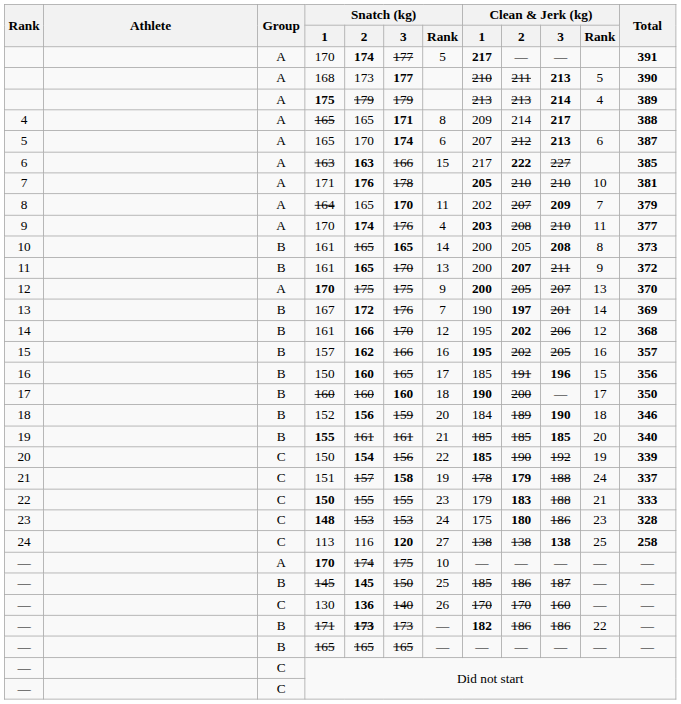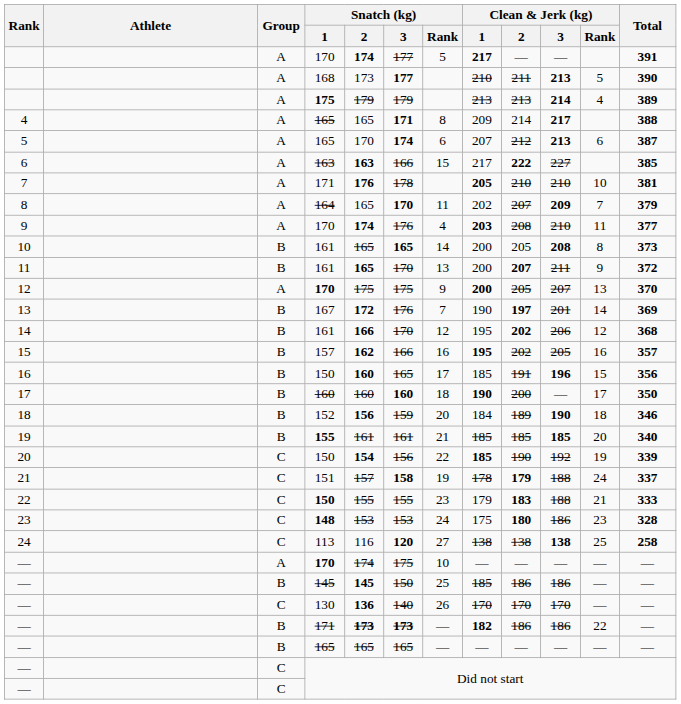 <table class = "wikitable" style="text-align:center;">
 <tr>
 <th rowspan=2 width=40>Rank</th>
 <th rowspan=2 width=250>Athlete</th>
 <th rowspan=2 width=50>Group</th>
 <th colspan=4>Snatch (kg)</th>
 <th colspan=4>Clean & Jerk (kg)</th>
 <th rowspan=2 width=60>Total</th>
 </tr>
 <tr>
 <th width=40>1</th>
 <th width=40>2</th>
 <th width=40>3</th>
 <th width=40>Rank</th>
 <th width=40>1</th>
 <th width=40>2</th>
 <th width=40>3</th>
 <th width=40>Rank</th>
 </tr>
 <tr>
 <td></td>
 <td align=left></td>
 <td>A</td>
 <td>170</td>
 <td><strong>174</strong></td>
 <td><s>177</s></td>
 <td>5</td>
 <td><strong>217</strong></td>
 <td>—</td>
 <td>—</td>
 <td></td>
 <td><strong>391</strong></td>
 </tr>
 <tr>
 <td></td>
 <td align=left></td>
 <td>A</td>
 <td>168</td>
 <td>173</td>
 <td><strong>177</strong></td>
 <td></td>
 <td><s>210</s></td>
 <td><s>211</s></td>
 <td><strong>213</strong></td>
 <td>5</td>
 <td><strong>390</strong></td>
 </tr>
 <tr>
 <td></td>
 <td align=left></td>
 <td>A</td>
 <td><strong>175</strong></td>
 <td><s>179</s></td>
 <td><s>179</s></td>
 <td></td>
 <td><s>213</s></td>
 <td><s>213</s></td>
 <td><strong>214</strong></td>
 <td>4</td>
 <td><strong>389</strong></td>
 </tr>
 <tr>
 <td>4</td>
 <td align=left></td>
 <td>A</td>
 <td><s>165</s></td>
 <td>165</td>
 <td><strong>171</strong></td>
 <td>8</td>
 <td>209</td>
 <td>214</td>
 <td><strong>217</strong></td>
 <td></td>
 <td><strong>388</strong></td>
 </tr>
 <tr>
 <td>5</td>
 <td align=left></td>
 <td>A</td>
 <td>165</td>
 <td>170</td>
 <td><strong>174</strong></td>
 <td>6</td>
 <td>207</td>
 <td><s>212</s></td>
 <td><strong>213</strong></td>
 <td>6</td>
 <td><strong>387</strong></td>
 </tr>
 <tr>
 <td>6</td>
 <td align=left></td>
 <td>A</td>
 <td><s>163</s></td>
 <td><strong>163</strong></td>
 <td><s>166</s></td>
 <td>15</td>
 <td>217</td>
 <td><strong>222</strong></td>
 <td><s>227</s></td>
 <td></td>
 <td><strong>385</strong></td>
 </tr>
 <tr>
 <td>7</td>
 <td align=left></td>
 <td>A</td>
 <td>171</td>
 <td><strong>176</strong></td>
 <td><s>178</s></td>
 <td></td>
 <td><strong>205</strong></td>
 <td><s>210</s></td>
 <td><s>210</s></td>
 <td>10</td>
 <td><strong>381</strong></td>
 </tr>
 <tr>
 <td>8</td>
 <td align=left></td>
 <td>A</td>
 <td><s>164</s></td>
 <td>165</td>
 <td><strong>170</strong></td>
 <td>11</td>
 <td>202</td>
 <td><s>207</s></td>
 <td><strong>209</strong></td>
 <td>7</td>
 <td><strong>379</strong></td>
 </tr>
 <tr>
 <td>9</td>
 <td align=left></td>
 <td>A</td>
 <td>170</td>
 <td><strong>174</strong></td>
 <td><s>176</s></td>
 <td>4</td>
 <td><strong>203</strong></td>
 <td><s>208</s></td>
 <td><s>210</s></td>
 <td>11</td>
 <td><strong>377</strong></td>
 </tr>
 <tr>
 <td>10</td>
 <td align=left></td>
 <td>B</td>
 <td>161</td>
 <td><s>165</s></td>
 <td><strong>165</strong></td>
 <td>14</td>
 <td>200</td>
 <td>205</td>
 <td><strong>208</strong></td>
 <td>8</td>
 <td><strong>373</strong></td>
 </tr>
 <tr>
 <td>11</td>
 <td align=left></td>
 <td>B</td>
 <td>161</td>
 <td><strong>165</strong></td>
 <td><s>170</s></td>
 <td>13</td>
 <td>200</td>
 <td><strong>207</strong></td>
 <td><s>211</s></td>
 <td>9</td>
 <td><strong>372</strong></td>
 </tr>
 <tr>
 <td>12</td>
 <td align=left></td>
 <td>A</td>
 <td><strong>170</strong></td>
 <td><s>175</s></td>
 <td><s>175</s></td>
 <td>9</td>
 <td><strong>200</strong></td>
 <td><s>205</s></td>
 <td><s>207</s></td>
 <td>13</td>
 <td><strong>370</strong></td>
 </tr>
 <tr>
 <td>13</td>
 <td align=left></td>
 <td>B</td>
 <td>167</td>
 <td><strong>172</strong></td>
 <td><s>176</s></td>
 <td>7</td>
 <td>190</td>
 <td><strong>197</strong></td>
 <td><s>201</s></td>
 <td>14</td>
 <td><strong>369</strong></td>
 </tr>
 <tr>
 <td>14</td>
 <td align=left></td>
 <td>B</td>
 <td>161</td>
 <td><strong>166</strong></td>
 <td><s>170</s></td>
 <td>12</td>
 <td>195</td>
 <td><strong>202</strong></td>
 <td><s>206</s></td>
 <td>12</td>
 <td><strong>368</strong></td>
 </tr>
 <tr>
 <td>15</td>
 <td align=left></td>
 <td>B</td>
 <td>157</td>
 <td><strong>162</strong></td>
 <td><s>166</s></td>
 <td>16</td>
 <td><strong>195</strong></td>
 <td><s>202</s></td>
 <td><s>205</s></td>
 <td>16</td>
 <td><strong>357</strong></td>
 </tr>
 <tr>
 <td>16</td>
 <td align=left></td>
 <td>B</td>
 <td>150</td>
 <td><strong>160</strong></td>
 <td><s>165</s></td>
 <td>17</td>
 <td>185</td>
 <td><s>191</s></td>
 <td><strong>196</strong></td>
 <td>15</td>
 <td><strong>356</strong></td>
 </tr>
 <tr>
 <td>17</td>
 <td align=left></td>
 <td>B</td>
 <td><s>160</s></td>
 <td><s>160</s></td>
 <td><strong>160</strong></td>
 <td>18</td>
 <td><strong>190</strong></td>
 <td><s>200</s></td>
 <td>—</td>
 <td>17</td>
 <td><strong>350</strong></td>
 </tr>
 <tr>
 <td>18</td>
 <td align=left></td>
 <td>B</td>
 <td>152</td>
 <td><strong>156</strong></td>
 <td><s>159</s></td>
 <td>20</td>
 <td>184</td>
 <td><s>189</s></td>
 <td><strong>190</strong></td>
 <td>18</td>
 <td><strong>346</strong></td>
 </tr>
 <tr>
 <td>19</td>
 <td align=left></td>
 <td>B</td>
 <td><strong>155</strong></td>
 <td><s>161</s></td>
 <td><s>161</s></td>
 <td>21</td>
 <td><s>185</s></td>
 <td><s>185</s></td>
 <td><strong>185</strong></td>
 <td>20</td>
 <td><strong>340</strong></td>
 </tr>
 <tr>
 <td>20</td>
 <td align=left></td>
 <td>C</td>
 <td>150</td>
 <td><strong>154</strong></td>
 <td><s>156</s></td>
 <td>22</td>
 <td><strong>185</strong></td>
 <td><s>190</s></td>
 <td><s>192</s></td>
 <td>19</td>
 <td><strong>339</strong></td>
 </tr>
 <tr>
 <td>21</td>
 <td align=left></td>
 <td>C</td>
 <td>151</td>
 <td><s>157</s></td>
 <td><strong>158</strong></td>
 <td>19</td>
 <td><s>178</s></td>
 <td><strong>179</strong></td>
 <td><s>188</s></td>
 <td>24</td>
 <td><strong>337</strong></td>
 </tr>
 <tr>
 <td>22</td>
 <td align=left></td>
 <td>C</td>
 <td><strong>150</strong></td>
 <td><s>155</s></td>
 <td><s>155</s></td>
 <td>23</td>
 <td>179</td>
 <td><strong>183</strong></td>
 <td><s>188</s></td>
 <td>21</td>
 <td><strong>333</strong></td>
 </tr>
 <tr>
 <td>23</td>
 <td align=left></td>
 <td>C</td>
 <td><strong>148</strong></td>
 <td><s>153</s></td>
 <td><s>153</s></td>
 <td>24</td>
 <td>175</td>
 <td><strong>180</strong></td>
 <td><s>186</s></td>
 <td>23</td>
 <td><strong>328</strong></td>
 </tr>
 <tr>
 <td>24</td>
 <td align=left></td>
 <td>C</td>
 <td>113</td>
 <td>116</td>
 <td><strong>120</strong></td>
 <td>27</td>
 <td><s>138</s></td>
 <td><s>138</s></td>
 <td><strong>138</strong></td>
 <td>25</td>
 <td><strong>258</strong></td>
 </tr>
 <tr>
 <td>—</td>
 <td align=left></td>
 <td>A</td>
 <td><strong>170</strong></td>
 <td><s>174</s></td>
 <td><s>175</s></td>
 <td>10</td>
 <td>—</td>
 <td>—</td>
 <td>—</td>
 <td>—</td>
 <td>—</td>
 </tr>
 <tr>
 <td>—</td>
 <td align=left></td>
 <td>B</td>
 <td><s>145</s></td>
 <td><strong>145</strong></td>
 <td><s>150</s></td>
 <td>25</td>
 <td><s>185</s></td>
 <td><s>186</s></td>
-<td><s>187</s></td>
+<td><s>186</s></td>
 <td>—</td>
 <td>—</td>
 </tr>
 <tr>
 <td>—</td>
 <td align=left></td>
 <td>C</td>
 <td>130</td>
 <td><strong>136</strong></td>
 <td><s>140</s></td>
 <td>26</td>
 <td><s>170</s></td>
 <td><s>170</s></td>
-<td><s>160</s></td>
+<td><s>170</s></td>
 <td>—</td>
 <td>—</td>
 </tr>
 <tr>
 <td>—</td>
 <td align=left></td>
 <td>B</td>
 <td><s>171</s></td>
 <td><strong><s>173</s></strong></td>
-<td><s>173</s></td>
+<td><strong><s>173</s></strong></td>
 <td>—</td>
 <td><strong>182</strong></td>
 <td><s>186</s></td>
 <td><s>186</s></td>
 <td>22</td>
 <td>—</td>
 </tr>
 <tr>
 <td>—</td>
 <td align=left></td>
 <td>B</td>
 <td><s>165</s></td>
 <td><s>165</s></td>
 <td><s>165</s></td>
 <td>—</td>
 <td>—</td>
 <td>—</td>
 <td>—</td>
 <td>—</td>
 <td>—</td>
 </tr>
 <tr>
 <td>—</td>
 <td align=left></td>
 <td>C</td>
 <td colspan=9 rowspan=2>Did not start</td>
 </tr>
 <tr>
 <td>—</td>
 <td align=left></td>
 <td>C</td>
 </tr>
 </table>
